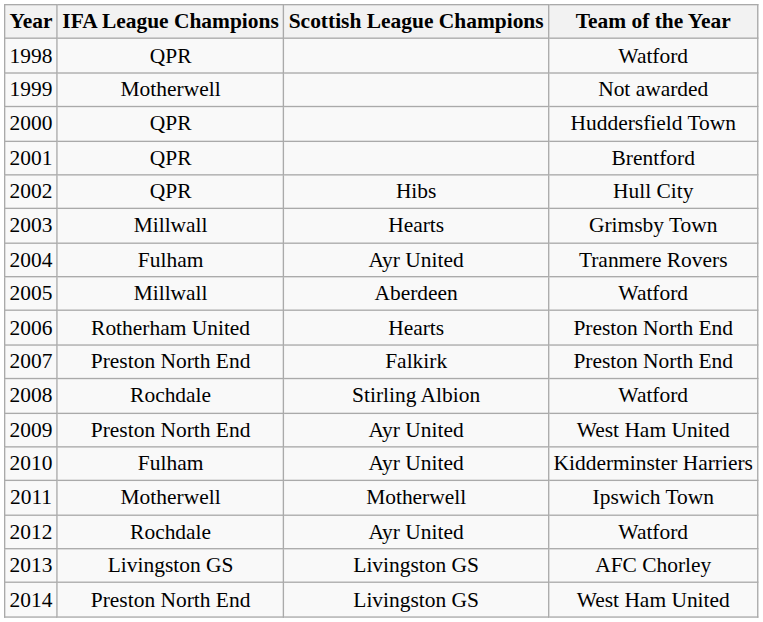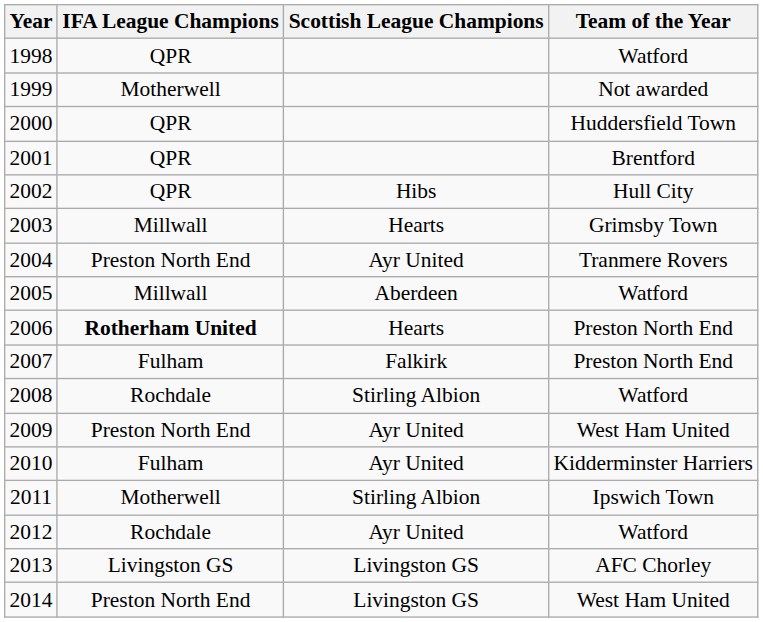 <table class="wikitable" style="text-align: center">
 <tr>
 <th>Year</th>
 <th>IFA League Champions</th>
 <th>Scottish League Champions</th>
 <th>Team of the Year</th>
 </tr>
 <tr>
 <td>1998</td>
 <td>QPR</td>
 <td></td>
 <td>Watford</td>
 </tr>
 <tr>
 <td>1999</td>
 <td>Motherwell</td>
 <td></td>
 <td>Not awarded</td>
 </tr>
 <tr>
 <td>2000</td>
 <td>QPR</td>
 <td></td>
 <td>Huddersfield Town</td>
 </tr>
 <tr>
 <td>2001</td>
 <td>QPR</td>
 <td></td>
 <td>Brentford</td>
 </tr>
 <tr>
 <td>2002</td>
 <td>QPR</td>
 <td>Hibs</td>
 <td>Hull City</td>
 </tr>
 <tr>
 <td>2003</td>
 <td>Millwall</td>
 <td>Hearts</td>
 <td>Grimsby Town</td>
 </tr>
 <tr>
 <td>2004</td>
-<td>Fulham</td>
+<td>Preston North End</td>
 <td>Ayr United</td>
 <td>Tranmere Rovers</td>
 </tr>
 <tr>
 <td>2005</td>
 <td>Millwall</td>
 <td>Aberdeen</td>
 <td>Watford</td>
 </tr>
 <tr>
 <td>2006</td>
-<td>Rotherham United</td>
+<td><strong>Rotherham United</strong></td>
 <td>Hearts</td>
 <td>Preston North End</td>
 </tr>
 <tr>
 <td>2007</td>
-<td>Preston North End</td>
+<td>Fulham</td>
 <td>Falkirk</td>
 <td>Preston North End</td>
 </tr>
 <tr>
 <td>2008</td>
 <td>Rochdale</td>
 <td>Stirling Albion</td>
 <td>Watford</td>
 </tr>
 <tr>
 <td>2009</td>
 <td>Preston North End</td>
 <td>Ayr United</td>
 <td>West Ham United</td>
 </tr>
 <tr>
 <td>2010</td>
 <td>Fulham</td>
 <td>Ayr United</td>
 <td>Kidderminster Harriers</td>
 </tr>
 <tr>
 <td>2011</td>
 <td>Motherwell</td>
-<td>Motherwell</td>
+<td>Stirling Albion</td>
 <td>Ipswich Town</td>
 </tr>
 <tr>
 <td>2012</td>
 <td>Rochdale</td>
 <td>Ayr United</td>
 <td>Watford</td>
 </tr>
 <tr>
 <td>2013</td>
 <td>Livingston GS</td>
 <td>Livingston GS</td>
 <td>AFC Chorley</td>
 </tr>
 <tr>
 <td>2014</td>
 <td>Preston North End</td>
 <td>Livingston GS</td>
 <td>West Ham United</td>
 </tr>
 </table>
